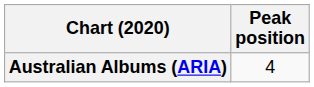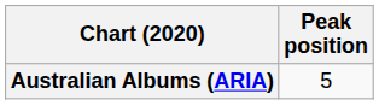 <table class="wikitable plainrowheaders" style="text-align:center">
 <tr>
 <th scope="col">Chart (2020)</th>
 <th scope="col">Peak<br>position</th>
 </tr>
 <tr>
 <th scope="row">Australian Albums (<a href='#'>ARIA</a>)</th>
-<td>4</td>
+<td>5</td>
 </tr>
 </table>
